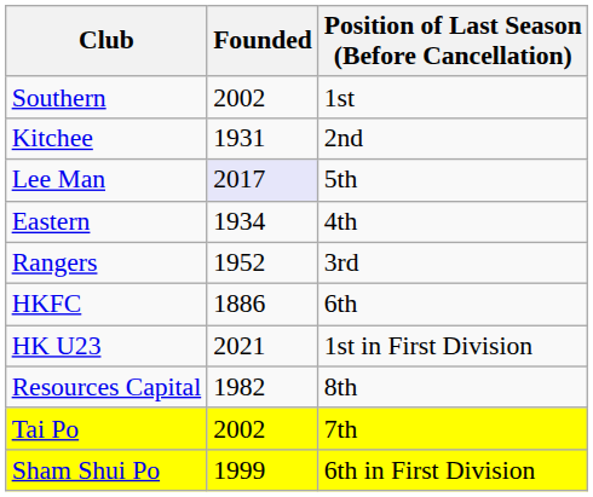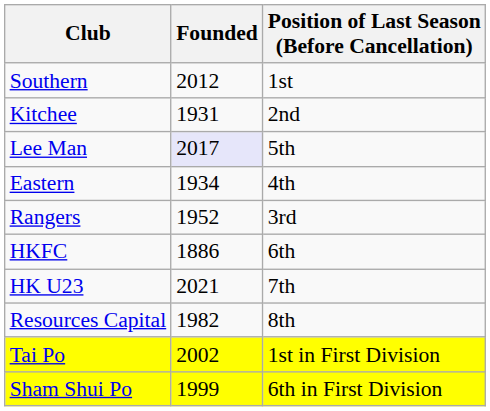 <table class="wikitable sortable">
 <tr>
 <th>Club</th>
 <th>Founded</th>
 <th>Position of Last Season <br>(Before Cancellation)</th>
 </tr>
 <tr>
 <td><a href='#'>Southern</a></td>
-<td>2002</td>
+<td>2012</td>
 <td>1st</td>
 </tr>
 <tr>
 <td><a href='#'>Kitchee</a></td>
 <td>1931</td>
 <td>2nd</td>
 </tr>
 <tr>
 <td><a href='#'>Lee Man</a></td>
 <td style="background: lavender;">2017</td>
 <td>5th</td>
 </tr>
 <tr>
 <td><a href='#'>Eastern</a></td>
 <td>1934</td>
 <td>4th</td>
 </tr>
 <tr>
 <td><a href='#'>Rangers</a></td>
 <td>1952</td>
 <td>3rd</td>
 </tr>
 <tr>
 <td><a href='#'>HKFC</a></td>
 <td>1886</td>
 <td>6th</td>
 </tr>
 <tr>
 <td><a href='#'>HK U23</a></td>
 <td>2021</td>
-<td>1st in First Division</td>
+<td>7th</td>
 </tr>
 <tr>
 <td><a href='#'>Resources Capital</a></td>
 <td>1982</td>
 <td>8th</td>
 </tr>
 <tr style="background:yellow;">
 <td><a href='#'>Tai Po</a></td>
 <td>2002</td>
-<td>7th</td>
+<td>1st in First Division</td>
 </tr>
 <tr style="background:yellow;">
 <td><a href='#'>Sham Shui Po</a></td>
 <td>1999</td>
 <td>6th in First Division</td>
 </tr>
 </table>
